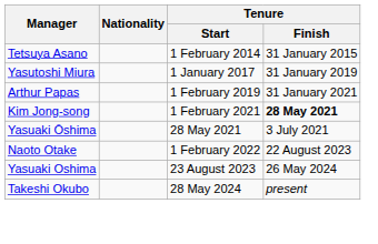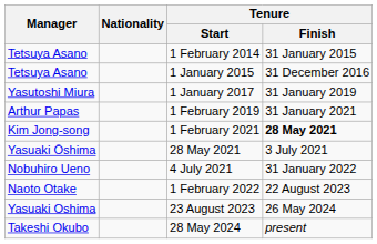 <table class="wikitable">
 <tr>
 <th rowspan=2>Manager</th>
 <th rowspan=2>Nationality</th>
 <th colspan=2>Tenure </th>
 </tr>
 <tr>
 <th>Start</th>
 <th>Finish </th>
 </tr>
 <tr>
 <td><a href='#'>Tetsuya Asano</a></td>
 <td></td>
 <td>1 February 2014</td>
 <td>31 January 2015<br></td>
+</tr>
+<tr>
+<td><a href='#'>Tetsuya Asano</a></td>
+<td></td>
+<td>1 January 2015</td>
+<td>31 December 2016<br></td>
 </tr>
 <tr>
 <td><a href='#'>Yasutoshi Miura</a></td>
 <td></td>
 <td>1 January 2017</td>
 <td>31 January 2019<br></td>
 </tr>
 <tr>
 <td><a href='#'>Arthur Papas</a></td>
 <td></td>
 <td>1 February 2019</td>
 <td>31 January 2021<br></td>
 </tr>
 <tr>
 <td><a href='#'>Kim Jong-song</a></td>
 <td></td>
 <td>1 February 2021</td>
 <td><strong>28 May 2021<br></strong></td>
 </tr>
 <tr>
 <td><a href='#'>Yasuaki Ōshima</a></td>
 <td></td>
 <td>28 May 2021</td>
 <td>3 July 2021<br></td>
 </tr>
 <tr>
+<td><a href='#'>Nobuhiro Ueno</a></td>
+<td></td>
+<td>4 July 2021</td>
+<td>31 January 2022<br></td>
+</tr>
+<tr>
 <td><a href='#'>Naoto Otake</a></td>
 <td></td>
 <td>1 February 2022</td>
 <td>22 August 2023<br></td>
 </tr>
 <tr>
 <td><a href='#'>Yasuaki Oshima</a></td>
 <td></td>
 <td>23 August 2023</td>
 <td>26 May 2024<br></td>
 </tr>
 <tr>
 <td><a href='#'>Takeshi Okubo</a></td>
 <td></td>
 <td>28 May 2024</td>
 <td><em>present</em><br></td>
 </tr>
 </table>
